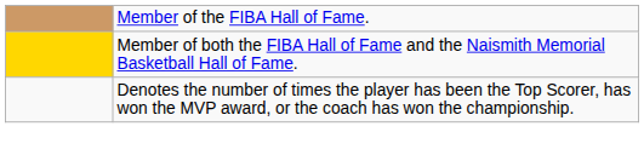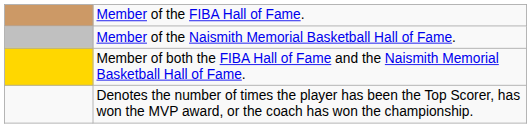 <table class="wikitable">
 <tr>
 <td style="background-color:#cc9966; border:1px solid #aaaaaa; width:6em"></td>
 <td><a href='#'>Member</a> of the <a href='#'>FIBA Hall of Fame</a>.</td>
+</tr>
+<tr>
+<td style="background-color:#C0C0C0; border:1px solid #aaaaaa; width:6em"></td>
+<td><a href='#'>Member</a> of the <a href='#'>Naismith Memorial Basketball Hall of Fame</a>.</td>
 </tr>
 <tr>
 <td style="background-color:#FFD700; border:1px solid #aaaaaa; width:6em"></td>
 <td>Member of both the <a href='#'>FIBA Hall of Fame</a> and the <a href='#'>Naismith Memorial Basketball Hall of Fame</a>.</td>
 </tr>
 <tr>
 <td></td>
 <td>Denotes the number of times the player has been the Top Scorer, has won the MVP award, or the coach has won the championship.</td>
 </tr>
 </table>
